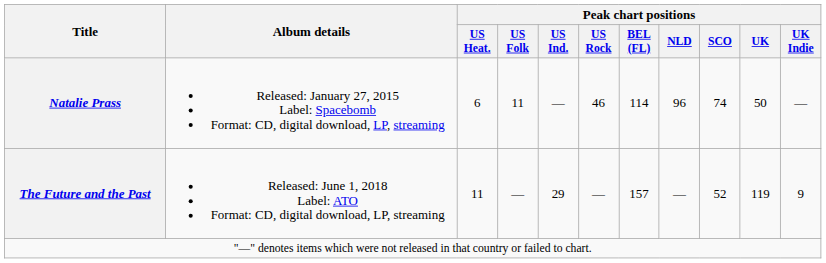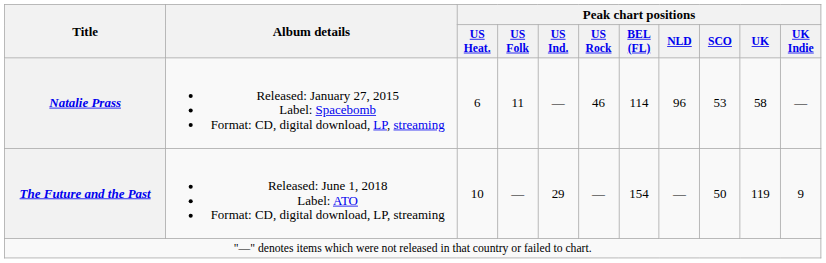 <table class="wikitable plainrowheaders" style="text-align:center;">
 <tr>
 <th scope="col" rowspan="2" style="width:12em;">Title</th>
 <th scope="col" rowspan="2" style="width:22em;">Album details</th>
 <th scope="col" colspan="9">Peak chart positions</th>
 </tr>
 <tr>
 <th scope="col" style="width:3em;font-size:90%;"><a href='#'>US<br>Heat.</a><br></th>
 <th scope="col" style="width:3em;font-size:90%;"><a href='#'>US<br>Folk</a><br></th>
 <th scope="col" style="width:3em;font-size:90%;"><a href='#'>US<br>Ind.</a><br></th>
 <th scope="col" style="width:3em;font-size:90%;"><a href='#'>US<br>Rock</a><br></th>
 <th scope="col" style="width:3em;font-size:90%;"><a href='#'>BEL<br>(FL)</a><br></th>
 <th scope="col" style="width:3em;font-size:90%;"><a href='#'>NLD</a><br></th>
 <th scope="col" style="width:3em;font-size:90%;"><a href='#'>SCO</a><br></th>
 <th scope="col" style="width:3em;font-size:90%;"><a href='#'>UK</a><br></th>
 <th scope="col" style="width:3em;font-size:90%;"><a href='#'>UK<br>Indie</a><br></th>
 </tr>
 <tr>
 <th scope="row"><em><a href='#'>Natalie Prass</a></em></th>
 <td><br><ul><li>Released: January 27, 2015</li><li>Label: <a href='#'>Spacebomb</a></li><li>Format: CD, digital download, <a href='#'>LP</a>, <a href='#'>streaming</a></li></ul></td>
 <td>6</td>
 <td>11</td>
 <td>—</td>
 <td>46</td>
 <td>114</td>
 <td>96</td>
-<td>74</td>
-<td>50</td>
+<td>53</td>
+<td>58</td>
 <td>—</td>
 </tr>
 <tr>
 <th scope="row"><em><a href='#'>The Future and the Past</a></em></th>
 <td><br><ul><li>Released: June 1, 2018</li><li>Label: <a href='#'>ATO</a></li><li>Format: CD, digital download, LP, streaming</li></ul></td>
-<td>11</td>
+<td>10</td>
 <td>—</td>
 <td>29</td>
 <td>—</td>
-<td>157</td>
+<td>154</td>
 <td>—</td>
-<td>52</td>
+<td>50</td>
 <td>119</td>
 <td>9</td>
 </tr>
 <tr>
 <td colspan="14" style="font-size:90%;">"—" denotes items which were not released in that country or failed to chart.</td>
 </tr>
 </table>
